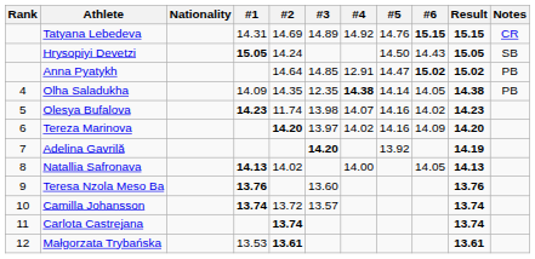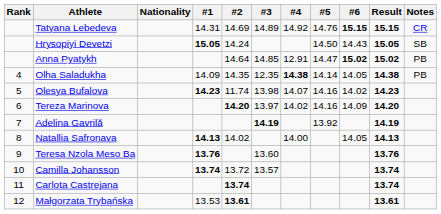 <table class="wikitable sortable" style="text-align:center">
 <tr>
 <th>Rank</th>
 <th>Athlete</th>
 <th>Nationality</th>
 <th>#1</th>
 <th>#2</th>
 <th>#3</th>
 <th>#4</th>
 <th>#5</th>
 <th>#6</th>
 <th>Result</th>
 <th>Notes</th>
 </tr>
 <tr>
 <td></td>
 <td align=left><a href='#'>Tatyana Lebedeva</a></td>
 <td align=left></td>
 <td>14.31</td>
 <td>14.69</td>
 <td>14.89</td>
 <td>14.92</td>
 <td>14.76</td>
 <td><strong>15.15</strong></td>
 <td><strong>15.15</strong></td>
 <td><a href='#'>CR</a></td>
 </tr>
 <tr>
 <td></td>
 <td align=left><a href='#'>Hrysopiyi Devetzi</a></td>
 <td align=left></td>
 <td><strong>15.05</strong></td>
 <td>14.24</td>
 <td></td>
 <td></td>
 <td>14.50</td>
 <td>14.43</td>
 <td><strong>15.05</strong></td>
 <td>SB</td>
 </tr>
 <tr>
 <td></td>
 <td align=left><a href='#'>Anna Pyatykh</a></td>
 <td align=left></td>
 <td></td>
 <td>14.64</td>
 <td>14.85</td>
 <td>12.91</td>
 <td>14.47</td>
 <td><strong>15.02</strong></td>
 <td><strong>15.02</strong></td>
 <td>PB</td>
 </tr>
 <tr>
 <td>4</td>
 <td align=left><a href='#'>Olha Saladukha</a></td>
 <td align=left></td>
 <td>14.09</td>
 <td>14.35</td>
 <td>12.35</td>
 <td><strong>14.38</strong></td>
 <td>14.14</td>
 <td>14.05</td>
 <td><strong>14.38</strong></td>
 <td>PB</td>
 </tr>
 <tr>
 <td>5</td>
 <td align=left><a href='#'>Olesya Bufalova</a></td>
 <td align=left></td>
 <td><strong>14.23</strong></td>
 <td>11.74</td>
 <td>13.98</td>
 <td>14.07</td>
 <td>14.16</td>
 <td>14.02</td>
 <td><strong>14.23</strong></td>
 <td></td>
 </tr>
 <tr>
 <td>6</td>
 <td align=left><a href='#'>Tereza Marinova</a></td>
 <td align=left></td>
 <td></td>
 <td><strong>14.20</strong></td>
 <td>13.97</td>
 <td>14.02</td>
 <td>14.16</td>
 <td>14.09</td>
 <td><strong>14.20</strong></td>
 <td></td>
 </tr>
 <tr>
 <td>7</td>
 <td align=left><a href='#'>Adelina Gavrilă</a></td>
 <td align=left></td>
 <td></td>
 <td></td>
-<td><strong>14.20</strong></td>
+<td><strong>14.19</strong></td>
 <td></td>
 <td>13.92</td>
 <td></td>
 <td><strong>14.19</strong></td>
 <td></td>
 </tr>
 <tr>
 <td>8</td>
 <td align=left><a href='#'>Natallia Safronava</a></td>
 <td align=left></td>
 <td><strong>14.13</strong></td>
 <td>14.02</td>
 <td></td>
 <td>14.00</td>
 <td></td>
 <td>14.05</td>
 <td><strong>14.13</strong></td>
 <td></td>
 </tr>
 <tr>
 <td>9</td>
 <td align=left><a href='#'>Teresa Nzola Meso Ba</a></td>
 <td align=left></td>
 <td><strong>13.76</strong></td>
 <td></td>
 <td>13.60</td>
 <td></td>
 <td></td>
 <td></td>
 <td><strong>13.76</strong></td>
 <td></td>
 </tr>
 <tr>
 <td>10</td>
 <td align=left><a href='#'>Camilla Johansson</a></td>
 <td align=left></td>
 <td><strong>13.74</strong></td>
 <td>13.72</td>
 <td>13.57</td>
 <td></td>
 <td></td>
 <td></td>
 <td><strong>13.74</strong></td>
 <td></td>
 </tr>
 <tr>
 <td>11</td>
 <td align=left><a href='#'>Carlota Castrejana</a></td>
 <td align=left></td>
 <td></td>
 <td><strong>13.74</strong></td>
 <td></td>
 <td></td>
 <td></td>
 <td></td>
 <td><strong>13.74</strong></td>
 <td></td>
 </tr>
 <tr>
 <td>12</td>
 <td align=left><a href='#'>Małgorzata Trybańska</a></td>
 <td align=left></td>
 <td>13.53</td>
 <td><strong>13.61</strong></td>
 <td></td>
 <td></td>
 <td></td>
 <td></td>
 <td><strong>13.61</strong></td>
 <td></td>
 </tr>
 </table>
